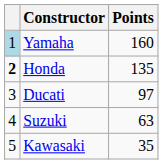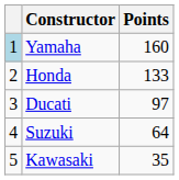 <table class="wikitable" style="font-size: 95%;">
 <tr>
 <th></th>
 <th>Constructor</th>
 <th>Points</th>
 </tr>
 <tr>
 <td align=center style="background: lightblue;">1</td>
 <td> <a href='#'>Yamaha</a></td>
 <td align=right>160</td>
 </tr>
 <tr>
-<td align=center><strong>2</strong></td>
+<td align=center>2</td>
 <td> <a href='#'>Honda</a></td>
-<td align=right>135</td>
+<td align=right>133</td>
 </tr>
 <tr>
 <td align=center>3</td>
 <td> <a href='#'>Ducati</a></td>
 <td align=right>97</td>
 </tr>
 <tr>
 <td align=center>4</td>
 <td> <a href='#'>Suzuki</a></td>
-<td align=right>63</td>
+<td align=right>64</td>
 </tr>
 <tr>
 <td align=center>5</td>
 <td> <a href='#'>Kawasaki</a></td>
 <td align=right>35</td>
 </tr>
 </table>
